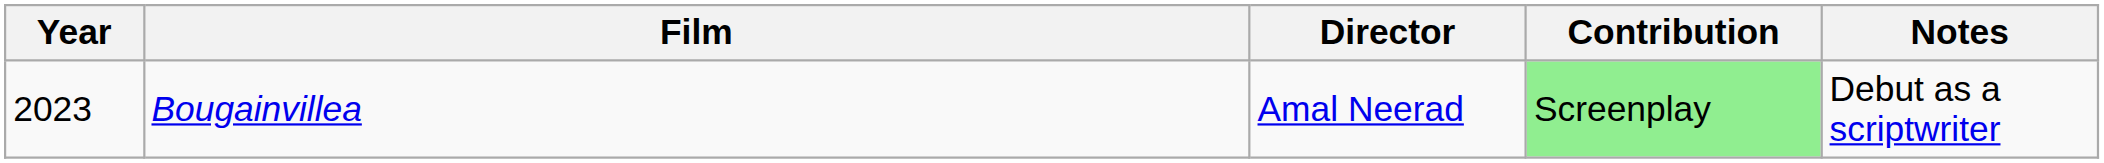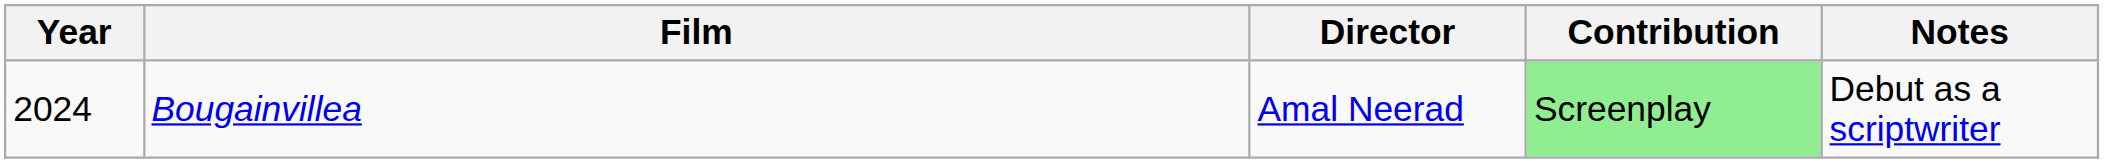 <table class="wikitable plainrowheaders sortable" style="width:75%">
 <tr>
 <th scope="col" style="width:5%">Year</th>
 <th scope="col" style="width:40%">Film</th>
 <th scope="col" style="width:10%">Director</th>
 <th scope="col" style="width:10%">Contribution</th>
 <th scope="col" style="width:10%">Notes</th>
 </tr>
 <tr>
-<td>2023</td>
+<td>2024</td>
 <td><em><a href='#'>Bougainvillea</a></em></td>
 <td><a href='#'>Amal Neerad</a></td>
 <td style="background: lightgreen;">Screenplay</td>
 <td>Debut as a <a href='#'>scriptwriter</a></td>
 </tr>
 </table>
